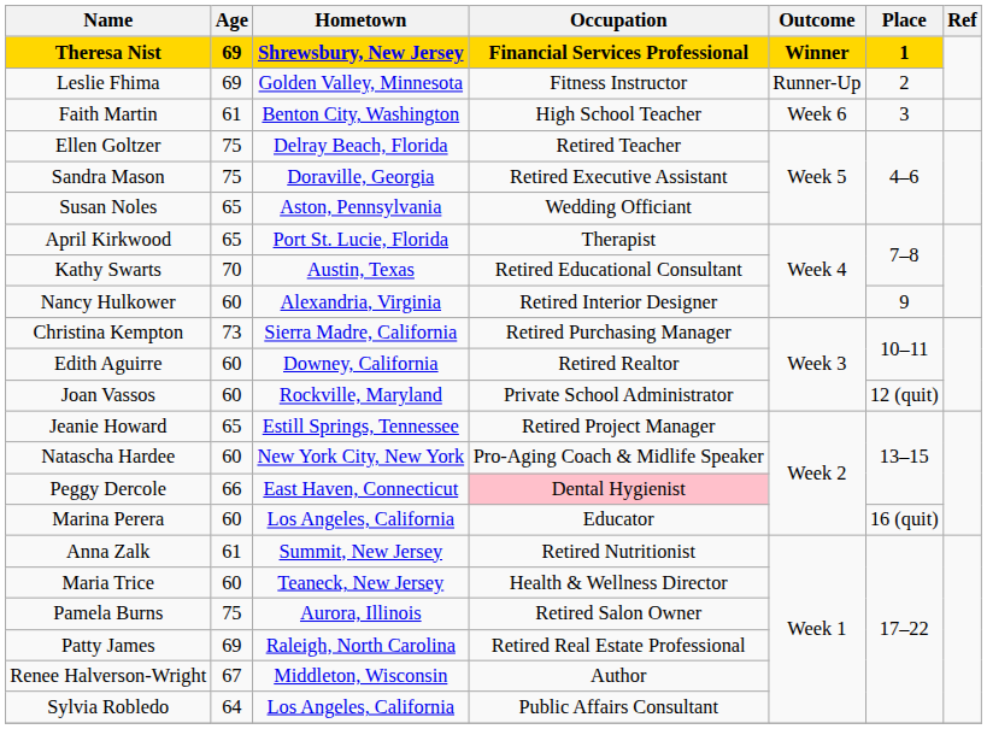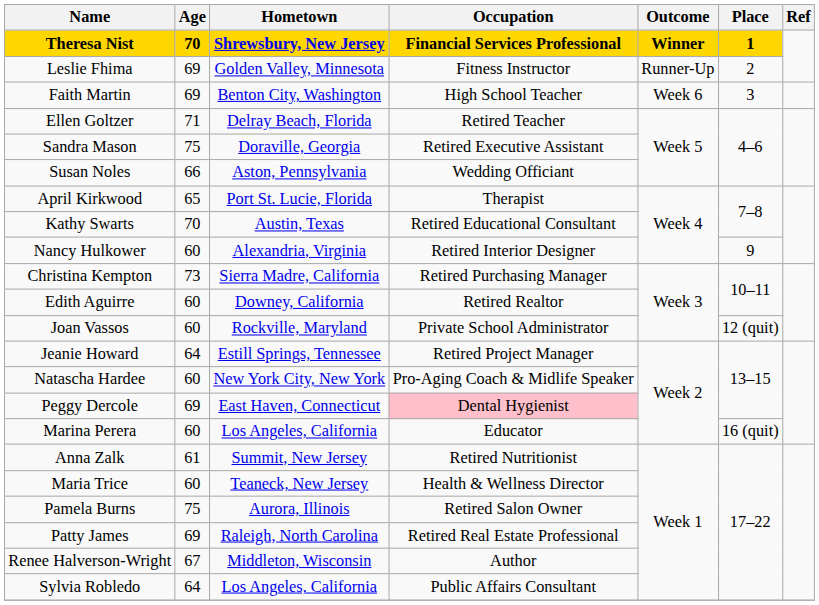 <table class="wikitable sortable" style="text-align:center; ">
 <tr>
 <th>Name</th>
 <th>Age</th>
 <th>Hometown</th>
 <th>Occupation</th>
 <th>Outcome</th>
 <th>Place</th>
 <th>Ref</th>
 </tr>
 <tr>
 <td bgcolor="gold"><strong>Theresa Nist</strong></td>
-<td bgcolor="gold"><strong>69</strong></td>
+<td bgcolor="gold"><strong>70</strong></td>
 <td bgcolor="gold"><strong><a href='#'>Shrewsbury, New Jersey</a></strong></td>
 <td bgcolor="gold"><strong>Financial Services Professional</strong></td>
 <td bgcolor="gold"><strong>Winner</strong></td>
 <td bgcolor="gold"><strong>1</strong></td>
 <td rowspan="2"></td>
 </tr>
 <tr>
 <td>Leslie Fhima</td>
 <td>69</td>
 <td><a href='#'>Golden Valley, Minnesota</a></td>
 <td>Fitness Instructor</td>
 <td>Runner-Up</td>
 <td>2</td>
 </tr>
 <tr>
 <td>Faith Martin</td>
-<td>61</td>
+<td>69</td>
 <td><a href='#'>Benton City, Washington</a></td>
 <td>High School Teacher</td>
 <td>Week 6</td>
 <td>3</td>
 <td></td>
 </tr>
 <tr>
 <td>Ellen Goltzer</td>
-<td>75</td>
+<td>71</td>
 <td><a href='#'>Delray Beach, Florida</a></td>
 <td>Retired Teacher</td>
 <td rowspan="3">Week 5</td>
 <td rowspan="3">4–6</td>
 <td rowspan="3"></td>
 </tr>
 <tr>
 <td>Sandra Mason</td>
 <td>75</td>
 <td><a href='#'>Doraville, Georgia</a></td>
 <td>Retired Executive Assistant</td>
 </tr>
 <tr>
 <td>Susan Noles</td>
-<td>65</td>
+<td>66</td>
 <td><a href='#'>Aston, Pennsylvania</a></td>
 <td>Wedding Officiant</td>
 </tr>
 <tr>
 <td>April Kirkwood</td>
 <td>65</td>
 <td><a href='#'>Port St. Lucie, Florida</a></td>
 <td>Therapist</td>
 <td rowspan="3">Week 4</td>
 <td rowspan="2">7–8</td>
 <td rowspan="3"></td>
 </tr>
 <tr>
 <td>Kathy Swarts</td>
 <td>70</td>
 <td><a href='#'>Austin, Texas</a></td>
 <td>Retired Educational Consultant</td>
 </tr>
 <tr>
 <td>Nancy Hulkower</td>
 <td>60</td>
 <td><a href='#'>Alexandria, Virginia</a></td>
 <td>Retired Interior Designer</td>
 <td>9</td>
 </tr>
 <tr>
 <td>Christina Kempton</td>
 <td>73</td>
 <td><a href='#'>Sierra Madre, California</a></td>
 <td>Retired Purchasing Manager</td>
 <td rowspan="3">Week 3</td>
 <td rowspan="2">10–11</td>
 <td rowspan="3"></td>
 </tr>
 <tr>
 <td>Edith Aguirre</td>
 <td>60</td>
 <td><a href='#'>Downey, California</a></td>
 <td>Retired Realtor</td>
 </tr>
 <tr>
 <td>Joan Vassos</td>
 <td>60</td>
 <td><a href='#'>Rockville, Maryland</a></td>
 <td>Private School Administrator</td>
 <td>12 (quit)</td>
 </tr>
 <tr>
 <td>Jeanie Howard</td>
-<td>65</td>
+<td>64</td>
 <td><a href='#'>Estill Springs, Tennessee</a></td>
 <td>Retired Project Manager</td>
 <td rowspan="4">Week 2</td>
 <td rowspan="3">13–15</td>
 <td rowspan="4"></td>
 </tr>
 <tr>
 <td>Natascha Hardee</td>
 <td>60</td>
 <td><a href='#'>New York City, New York</a></td>
 <td>Pro-Aging Coach & Midlife Speaker</td>
 </tr>
 <tr>
 <td>Peggy Dercole</td>
-<td>66</td>
+<td>69</td>
 <td><a href='#'>East Haven, Connecticut</a></td>
 <td style="background: pink;">Dental Hygienist</td>
 </tr>
 <tr>
 <td>Marina Perera</td>
 <td>60</td>
 <td><a href='#'>Los Angeles, California</a></td>
 <td>Educator</td>
 <td>16 (quit)</td>
 </tr>
 <tr>
 <td>Anna Zalk</td>
 <td>61</td>
 <td><a href='#'>Summit, New Jersey</a></td>
 <td>Retired Nutritionist</td>
 <td rowspan="6">Week 1</td>
 <td rowspan="6">17–22</td>
 <td rowspan="6"></td>
 </tr>
 <tr>
 <td>Maria Trice</td>
 <td>60</td>
 <td><a href='#'>Teaneck, New Jersey</a></td>
 <td>Health & Wellness Director</td>
 </tr>
 <tr>
 <td>Pamela Burns</td>
 <td>75</td>
 <td><a href='#'>Aurora, Illinois</a></td>
 <td>Retired Salon Owner</td>
 </tr>
 <tr>
 <td>Patty James</td>
 <td>69</td>
 <td><a href='#'>Raleigh, North Carolina</a></td>
 <td>Retired Real Estate Professional</td>
 </tr>
 <tr>
 <td>Renee Halverson-Wright</td>
 <td>67</td>
 <td><a href='#'>Middleton, Wisconsin</a></td>
 <td>Author</td>
 </tr>
 <tr>
 <td>Sylvia Robledo</td>
 <td>64</td>
 <td><a href='#'>Los Angeles, California</a></td>
 <td>Public Affairs Consultant</td>
 </tr>
 <tr>
 </tr>
 </table>
